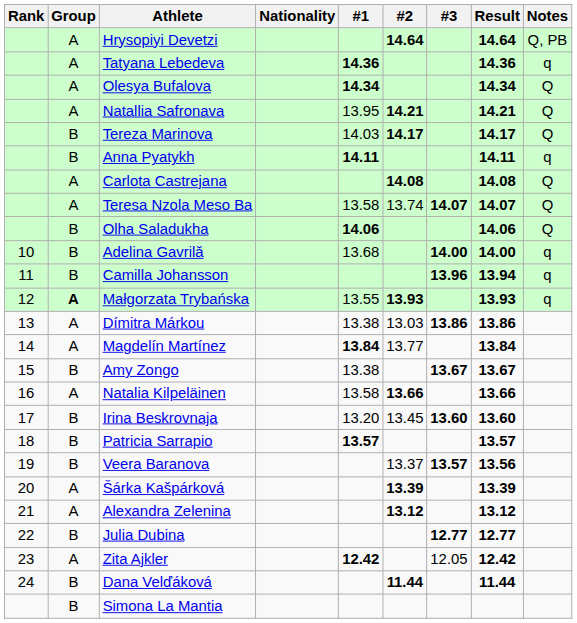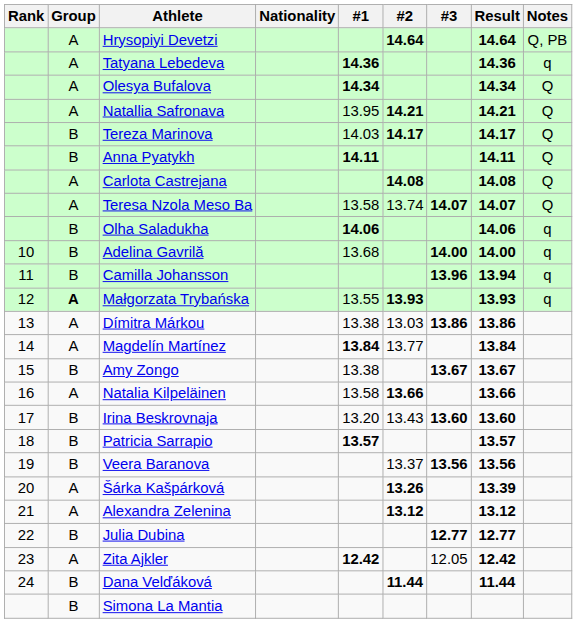 <table class="wikitable sortable" style="text-align:center">
 <tr>
 <th>Rank</th>
 <th>Group</th>
 <th>Athlete</th>
 <th>Nationality</th>
 <th>#1</th>
 <th>#2</th>
 <th>#3</th>
 <th>Result</th>
 <th>Notes</th>
 </tr>
 <tr bgcolor=ccffcc>
 <td></td>
 <td>A</td>
 <td align=left><a href='#'>Hrysopiyi Devetzi</a></td>
 <td align=left></td>
 <td></td>
 <td><strong>14.64</strong></td>
 <td></td>
 <td><strong>14.64</strong></td>
 <td>Q, PB</td>
 </tr>
 <tr bgcolor=ccffcc>
 <td></td>
 <td>A</td>
 <td align=left><a href='#'>Tatyana Lebedeva</a></td>
 <td align=left></td>
 <td><strong>14.36</strong></td>
 <td></td>
 <td></td>
 <td><strong>14.36</strong></td>
 <td>q</td>
 </tr>
 <tr bgcolor=ccffcc>
 <td></td>
 <td>A</td>
 <td align=left><a href='#'>Olesya Bufalova</a></td>
 <td align=left></td>
 <td><strong>14.34</strong></td>
 <td></td>
 <td></td>
 <td><strong>14.34</strong></td>
 <td>Q</td>
 </tr>
 <tr bgcolor=ccffcc>
 <td></td>
 <td>A</td>
 <td align=left><a href='#'>Natallia Safronava</a></td>
 <td align=left></td>
 <td>13.95</td>
 <td><strong>14.21</strong></td>
 <td></td>
 <td><strong>14.21</strong></td>
 <td>Q</td>
 </tr>
 <tr bgcolor=ccffcc>
 <td></td>
 <td>B</td>
 <td align=left><a href='#'>Tereza Marinova</a></td>
 <td align=left></td>
 <td>14.03</td>
 <td><strong>14.17</strong></td>
 <td></td>
 <td><strong>14.17</strong></td>
 <td>Q</td>
 </tr>
 <tr bgcolor=ccffcc>
 <td></td>
 <td>B</td>
 <td align=left><a href='#'>Anna Pyatykh</a></td>
 <td align=left></td>
 <td><strong>14.11</strong></td>
 <td></td>
 <td></td>
 <td><strong>14.11</strong></td>
-<td>q</td>
+<td>Q</td>
 </tr>
 <tr bgcolor=ccffcc>
 <td></td>
 <td>A</td>
 <td align=left><a href='#'>Carlota Castrejana</a></td>
 <td align=left></td>
 <td></td>
 <td><strong>14.08</strong></td>
 <td></td>
 <td><strong>14.08</strong></td>
 <td>Q</td>
 </tr>
 <tr bgcolor=ccffcc>
 <td></td>
 <td>A</td>
 <td align=left><a href='#'>Teresa Nzola Meso Ba</a></td>
 <td align=left></td>
 <td>13.58</td>
 <td>13.74</td>
 <td><strong>14.07</strong></td>
 <td><strong>14.07</strong></td>
 <td>Q</td>
 </tr>
 <tr bgcolor=ccffcc>
 <td></td>
 <td>B</td>
 <td align=left><a href='#'>Olha Saladukha</a></td>
 <td align=left></td>
 <td><strong>14.06</strong></td>
 <td></td>
 <td></td>
 <td><strong>14.06</strong></td>
-<td>Q</td>
+<td>q</td>
 </tr>
 <tr bgcolor=ccffcc>
 <td>10</td>
 <td>B</td>
 <td align=left><a href='#'>Adelina Gavrilă</a></td>
 <td align=left></td>
 <td>13.68</td>
 <td></td>
 <td><strong>14.00</strong></td>
 <td><strong>14.00</strong></td>
 <td>q</td>
 </tr>
 <tr bgcolor=ccffcc>
 <td>11</td>
 <td>B</td>
 <td align=left><a href='#'>Camilla Johansson</a></td>
 <td align=left></td>
 <td></td>
 <td></td>
 <td><strong>13.96</strong></td>
 <td><strong>13.94</strong></td>
 <td>q</td>
 </tr>
 <tr bgcolor=ccffcc>
 <td>12</td>
 <td><strong>A</strong></td>
 <td align=left><a href='#'>Małgorzata Trybańska</a></td>
 <td align=left></td>
 <td>13.55</td>
 <td><strong>13.93</strong></td>
 <td></td>
 <td><strong>13.93</strong></td>
 <td>q</td>
 </tr>
 <tr>
 <td>13</td>
 <td>A</td>
 <td align=left><a href='#'>Dímitra Márkou</a></td>
 <td align=left></td>
 <td>13.38</td>
 <td>13.03</td>
 <td><strong>13.86</strong></td>
 <td><strong>13.86</strong></td>
 <td></td>
 </tr>
 <tr>
 <td>14</td>
 <td>A</td>
 <td align=left><a href='#'>Magdelín Martínez</a></td>
 <td align=left></td>
 <td><strong>13.84</strong></td>
 <td>13.77</td>
 <td></td>
 <td><strong>13.84</strong></td>
 <td></td>
 </tr>
 <tr>
 <td>15</td>
 <td>B</td>
 <td align=left><a href='#'>Amy Zongo</a></td>
 <td align=left></td>
 <td>13.38</td>
 <td></td>
 <td><strong>13.67</strong></td>
 <td><strong>13.67</strong></td>
 <td></td>
 </tr>
 <tr>
 <td>16</td>
 <td>A</td>
 <td align=left><a href='#'>Natalia Kilpeläinen</a></td>
 <td align=left></td>
 <td>13.58</td>
 <td><strong>13.66</strong></td>
 <td></td>
 <td><strong>13.66</strong></td>
 <td></td>
 </tr>
 <tr>
 <td>17</td>
 <td>B</td>
 <td align=left><a href='#'>Irina Beskrovnaja</a></td>
 <td align=left></td>
 <td>13.20</td>
-<td>13.45</td>
+<td>13.43</td>
 <td><strong>13.60</strong></td>
 <td><strong>13.60</strong></td>
 <td></td>
 </tr>
 <tr>
 <td>18</td>
 <td>B</td>
 <td align=left><a href='#'>Patricia Sarrapio</a></td>
 <td align=left></td>
 <td><strong>13.57</strong></td>
 <td></td>
 <td></td>
 <td><strong>13.57</strong></td>
 <td></td>
 </tr>
 <tr>
 <td>19</td>
 <td>B</td>
 <td align=left><a href='#'>Veera Baranova</a></td>
 <td align=left></td>
 <td></td>
 <td>13.37</td>
-<td><strong>13.57</strong></td>
+<td><strong>13.56</strong></td>
 <td><strong>13.56</strong></td>
 <td></td>
 </tr>
 <tr>
 <td>20</td>
 <td>A</td>
 <td align=left><a href='#'>Šárka Kašpárková</a></td>
 <td align=left></td>
 <td></td>
-<td><strong>13.39</strong></td>
+<td><strong>13.26</strong></td>
 <td></td>
 <td><strong>13.39</strong></td>
 <td></td>
 </tr>
 <tr>
 <td>21</td>
 <td>A</td>
 <td align=left><a href='#'>Alexandra Zelenina</a></td>
 <td align=left></td>
 <td></td>
 <td><strong>13.12</strong></td>
 <td></td>
 <td><strong>13.12</strong></td>
 <td></td>
 </tr>
 <tr>
 <td>22</td>
 <td>B</td>
 <td align=left><a href='#'>Julia Dubina</a></td>
 <td align=left></td>
 <td></td>
 <td></td>
 <td><strong>12.77</strong></td>
 <td><strong>12.77</strong></td>
 <td></td>
 </tr>
 <tr>
 <td>23</td>
 <td>A</td>
 <td align=left><a href='#'>Zita Ajkler</a></td>
 <td align=left></td>
 <td><strong>12.42</strong></td>
 <td></td>
 <td>12.05</td>
 <td><strong>12.42</strong></td>
 <td></td>
 </tr>
 <tr>
 <td>24</td>
 <td>B</td>
 <td align=left><a href='#'>Dana Velďáková</a></td>
 <td align=left></td>
 <td></td>
 <td><strong>11.44</strong></td>
 <td></td>
 <td><strong>11.44</strong></td>
 <td></td>
 </tr>
 <tr>
 <td></td>
 <td>B</td>
 <td align=left><a href='#'>Simona La Mantia</a></td>
 <td align=left></td>
 <td></td>
 <td></td>
 <td></td>
 <td><strong></strong></td>
 <td></td>
 </tr>
 </table>
